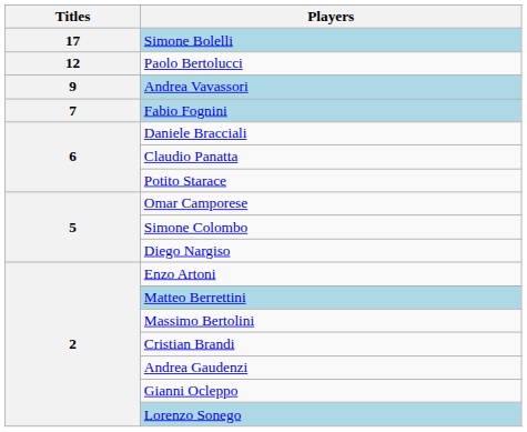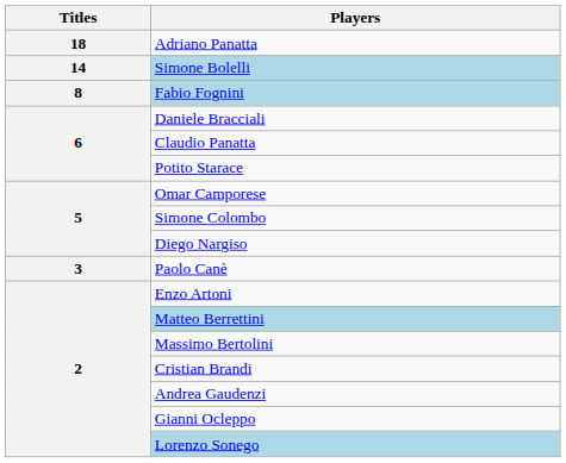 <table class="wikitable" width=90% style="font-size:100%; text-align:left;">
 <tr>
 <th>Titles</th>
 <th>Players</th>
 </tr>
 <tr>
-<th>17</th>
+<th>18</th>
+<td><a href='#'>Adriano Panatta</a></td>
+</tr>
+<tr>
+<th>14</th>
 <td bgcolor=lightblue><a href='#'>Simone Bolelli</a></td>
 </tr>
 <tr>
-<th>12</th>
-<td><a href='#'>Paolo Bertolucci</a></td>
-</tr>
-<tr>
-<th>9</th>
-<td bgcolor=lightblue><a href='#'>Andrea Vavassori</a></td>
-</tr>
-<tr>
-<th>7</th>
+<th>8</th>
 <td bgcolor=lightblue><a href='#'>Fabio Fognini</a></td>
 </tr>
 <tr>
 <th rowspan=3>6</th>
 <td><a href='#'>Daniele Bracciali</a></td>
 </tr>
 <tr>
 <td><a href='#'>Claudio Panatta</a></td>
 </tr>
 <tr>
 <td><a href='#'>Potito Starace</a></td>
 </tr>
 <tr>
 <th rowspan=3>5</th>
 <td><a href='#'>Omar Camporese</a></td>
 </tr>
 <tr>
 <td><a href='#'>Simone Colombo</a></td>
 </tr>
 <tr>
 <td><a href='#'>Diego Nargiso</a></td>
+</tr>
+<tr>
+<th>3</th>
+<td><a href='#'>Paolo Canè</a></td>
 </tr>
 <tr>
 <th rowspan=7>2</th>
 <td><a href='#'>Enzo Artoni</a></td>
 </tr>
 <tr>
 <td bgcolor=lightblue><a href='#'>Matteo Berrettini</a></td>
 </tr>
 <tr>
 <td><a href='#'>Massimo Bertolini</a></td>
 </tr>
 <tr>
 <td><a href='#'>Cristian Brandi</a></td>
 </tr>
 <tr>
 <td><a href='#'>Andrea Gaudenzi</a></td>
 </tr>
 <tr>
 <td><a href='#'>Gianni Ocleppo</a></td>
 </tr>
 <tr>
 <td bgcolor=lightblue><a href='#'>Lorenzo Sonego</a></td>
 </tr>
 </table>
